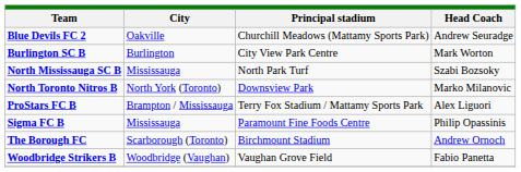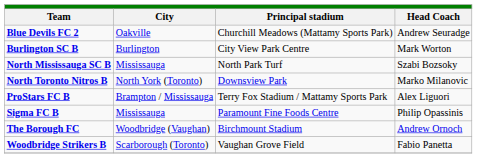 <table class="wikitable sortable">
 <tr>
 <th style="background:green" colspan="6"></th>
 </tr>
 <tr>
 <th>Team</th>
 <th>City</th>
 <th>Principal stadium</th>
 <th>Head Coach</th>
 </tr>
 <tr>
 <td><strong><a href='#'>Blue Devils FC 2</a></strong></td>
 <td><a href='#'>Oakville</a></td>
 <td>Churchill Meadows (Mattamy Sports Park)</td>
 <td>Andrew Seuradge</td>
 </tr>
 <tr>
 <td><strong><a href='#'>Burlington SC B</a></strong></td>
 <td><a href='#'>Burlington</a></td>
 <td>City View Park Centre</td>
 <td>Mark Worton</td>
 </tr>
 <tr>
 <td><strong><a href='#'>North Mississauga SC B</a></strong></td>
 <td><a href='#'>Mississauga</a></td>
 <td>North Park Turf</td>
 <td>Szabi Bozsoky</td>
 </tr>
 <tr>
 <td><strong><a href='#'>North Toronto Nitros B</a></strong></td>
 <td><a href='#'>North York</a> (<a href='#'>Toronto</a>)</td>
 <td><a href='#'>Downsview Park</a></td>
 <td>Marko Milanovic</td>
 </tr>
 <tr>
 <td><strong><a href='#'>ProStars FC B</a></strong></td>
 <td><a href='#'>Brampton</a> / <a href='#'>Mississauga</a></td>
 <td>Terry Fox Stadium / Mattamy Sports Park</td>
 <td>Alex Liguori</td>
 </tr>
 <tr>
 <td><strong><a href='#'>Sigma FC B</a></strong></td>
 <td><a href='#'>Mississauga</a></td>
 <td><a href='#'>Paramount Fine Foods Centre</a></td>
 <td>Philip Opassinis</td>
 </tr>
 <tr>
 <td><strong><a href='#'>The Borough FC</a></strong></td>
-<td><a href='#'>Scarborough</a> (<a href='#'>Toronto</a>)</td>
+<td><a href='#'>Woodbridge</a> (<a href='#'>Vaughan</a>)</td>
 <td><a href='#'>Birchmount Stadium</a></td>
 <td><a href='#'>Andrew Ornoch</a></td>
 </tr>
 <tr>
 <td><strong><a href='#'>Woodbridge Strikers B</a></strong></td>
-<td><a href='#'>Woodbridge</a> (<a href='#'>Vaughan</a>)</td>
+<td><a href='#'>Scarborough</a> (<a href='#'>Toronto</a>)</td>
 <td>Vaughan Grove Field</td>
 <td>Fabio Panetta</td>
 </tr>
 <tr>
 </tr>
 </table>
